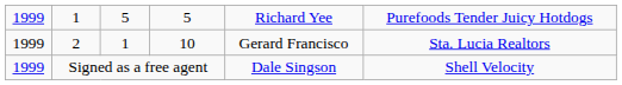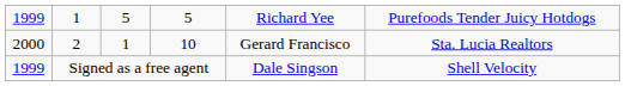 <table class=wikitable width=70%>
 <tr align=center>
 <td><a href='#'>1999</a></td>
 <td>1</td>
 <td>5</td>
 <td>5</td>
 <td><a href='#'>Richard Yee</a></td>
 <td><a href='#'>Purefoods Tender Juicy Hotdogs</a></td>
 </tr>
 <tr align=center>
-<td>1999</td>
+<td>2000</td>
 <td>2</td>
 <td>1</td>
 <td>10</td>
 <td>Gerard Francisco</td>
 <td><a href='#'>Sta. Lucia Realtors</a></td>
 </tr>
 <tr align=center>
 <td><a href='#'>1999</a></td>
 <td colspan=3>Signed as a free agent</td>
 <td><a href='#'>Dale Singson</a></td>
 <td><a href='#'>Shell Velocity</a></td>
 </tr>
 </table>
